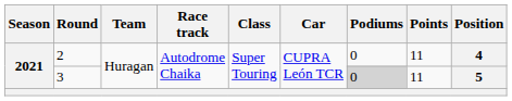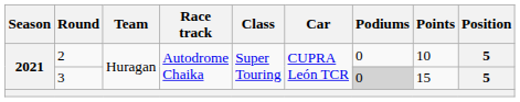 <table class="wikitable">
 <tr>
 <th>Season</th>
 <th>Round</th>
 <th>Team</th>
 <th>Race<br>track</th>
 <th>Class</th>
 <th>Car</th>
 <th>Podiums</th>
 <th>Points</th>
 <th>Position</th>
 </tr>
 <tr>
 <th rowspan="2"><strong>2021</strong></th>
 <td>2</td>
 <td rowspan="2">Huragan</td>
 <td rowspan="2"><a href='#'>Autodrome</a><br><a href='#'>Chaika</a></td>
 <td rowspan="2"><a href='#'>Super</a><br><a href='#'>Touring</a></td>
 <td rowspan="2"><a href='#'>CUPRA</a><br><a href='#'>León TCR</a></td>
 <td>0</td>
-<td>11</td>
-<th>4</th>
+<td>10</td>
+<th>5</th>
 </tr>
 <tr>
 <td>3</td>
 <td style="background: lightgrey;">0</td>
-<td>11</td>
+<td>15</td>
 <th>5</th>
 </tr>
 <tr>
 <th colspan="9"><small></small></th>
 </tr>
 </table>
